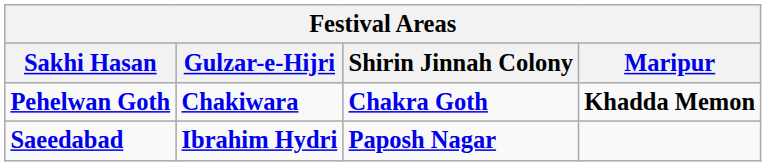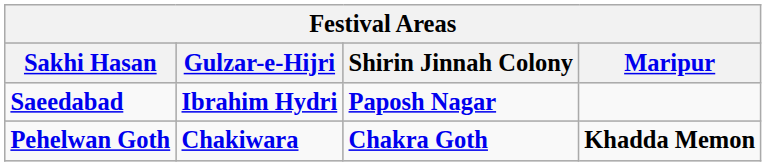 <table class="wikitable">
 <tr>
 <th colspan="4">Festival Areas</th>
 </tr>
 <tr>
 <th><a href='#'>Sakhi Hasan</a></th>
 <th><a href='#'>Gulzar-e-Hijri</a></th>
 <th>Shirin Jinnah Colony</th>
 <th><a href='#'>Maripur</a></th>
 </tr>
 <tr>
+<td><strong><a href='#'>Saeedabad</a></strong></td>
+<td><strong><a href='#'>Ibrahim Hydri</a></strong></td>
+<td><strong><a href='#'>Paposh Nagar</a></strong></td>
+<td></td>
+</tr>
+<tr>
 <td><strong><a href='#'>Pehelwan Goth</a></strong></td>
 <td><strong><a href='#'>Chakiwara</a></strong></td>
 <td><strong><a href='#'>Chakra Goth</a></strong></td>
 <td><strong>Khadda Memon</strong></td>
 </tr>
-<tr>
-<td><strong><a href='#'>Saeedabad</a></strong></td>
-<td><strong><a href='#'>Ibrahim Hydri</a></strong></td>
-<td><strong><a href='#'>Paposh Nagar</a></strong></td>
-<td></td>
-</tr>
 </table>
